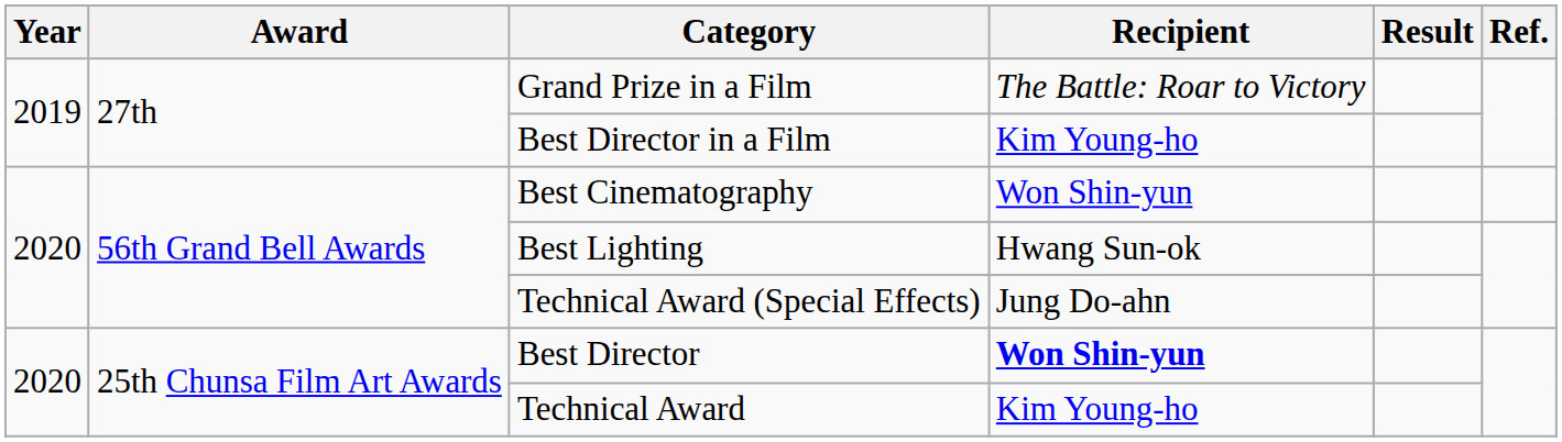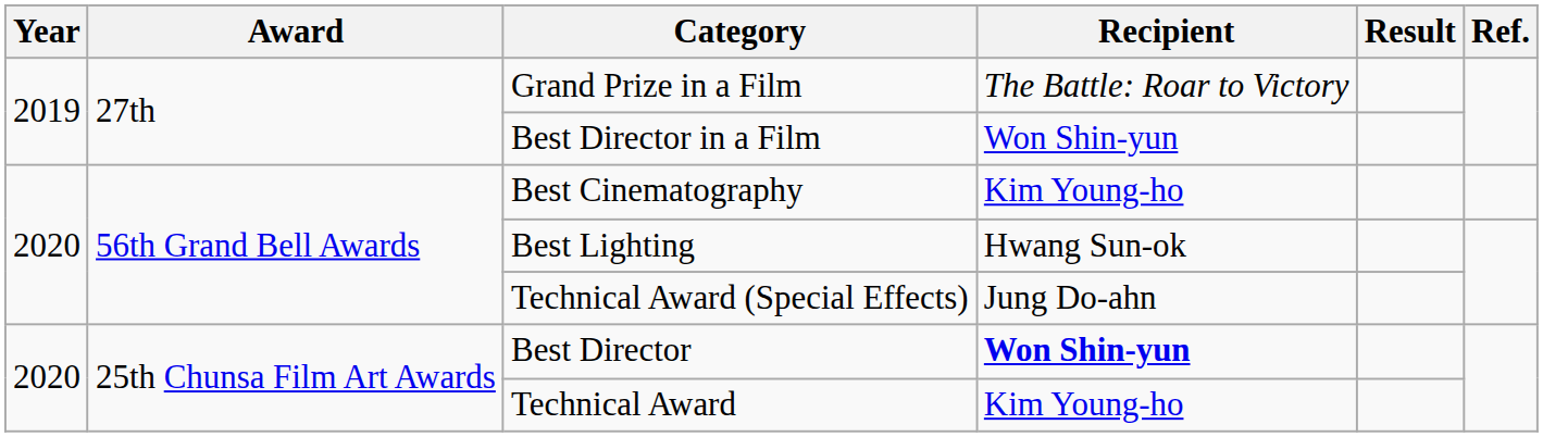 <table class="wikitable">
 <tr>
 <th>Year</th>
 <th>Award</th>
 <th>Category</th>
 <th>Recipient</th>
 <th>Result</th>
 <th>Ref.</th>
 </tr>
 <tr>
 <td rowspan="2">2019</td>
 <td rowspan="2">27th </td>
 <td>Grand Prize in a Film</td>
 <td><em>The Battle: Roar to Victory</em></td>
 <td></td>
 <td rowspan="2"></td>
 </tr>
 <tr>
 <td>Best Director in a Film</td>
-<td><a href='#'>Kim Young-ho</a></td>
+<td><a href='#'>Won Shin-yun</a></td>
 <td></td>
 </tr>
 <tr>
 <td rowspan="3">2020</td>
 <td rowspan="3"><a href='#'>56th Grand Bell Awards</a></td>
 <td>Best Cinematography</td>
-<td><a href='#'>Won Shin-yun</a></td>
+<td><a href='#'>Kim Young-ho</a></td>
 <td></td>
 <td></td>
 </tr>
 <tr>
 <td>Best Lighting</td>
 <td>Hwang Sun-ok</td>
 <td></td>
 <td rowspan="2"></td>
 </tr>
 <tr>
 <td>Technical Award (Special Effects)</td>
 <td>Jung Do-ahn</td>
 <td></td>
 </tr>
 <tr>
 <td rowspan="2">2020</td>
 <td rowspan="2">25th <a href='#'>Chunsa Film Art Awards</a></td>
 <td>Best Director</td>
 <td><strong><a href='#'>Won Shin-yun</a></strong></td>
 <td></td>
 <td rowspan="2"></td>
 </tr>
 <tr>
 <td>Technical Award</td>
 <td><a href='#'>Kim Young-ho</a></td>
 <td></td>
 </tr>
 </table>
